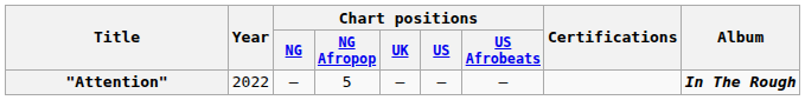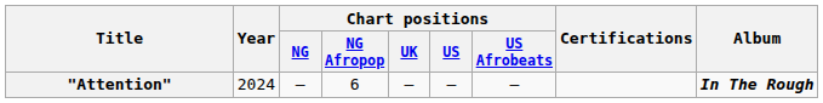 <table class="wikitable plainrowheaders" style="text-align:center;">
 <tr>
 <th scope="col" rowspan="2" style="width:14em;">Title</th>
 <th scope="col" rowspan="2">Year</th>
 <th colspan="5">Chart positions</th>
 <th scope="col" rowspan="2">Certifications</th>
 <th scope="col" rowspan="2">Album</th>
 </tr>
 <tr>
 <th scope="col" style="width:2.5em;font-size:90%;"><a href='#'>NG</a><br></th>
 <th scope="col" style="width:2.5em;font-size:90%;"><a href='#'>NG<br>Afropop</a></th>
 <th scope="col" style="width:2.5em;font-size:90%;"><a href='#'>UK</a><br></th>
 <th scope="col" style="width:2.5em;font-size:90%;"><a href='#'>US</a><br></th>
 <th scope="col" style="width:2.5em;font-size:90%;"><a href='#'>US<br>Afrobeats</a></th>
 </tr>
 <tr>
 <th scope="row">"Attention"</th>
-<td>2022</td>
+<td>2024</td>
 <td>—</td>
-<td>5</td>
+<td>6</td>
 <td>—</td>
 <td>—</td>
 <td>—</td>
 <td></td>
 <td><strong><em>In The Rough</em></strong></td>
 </tr>
 </table>
